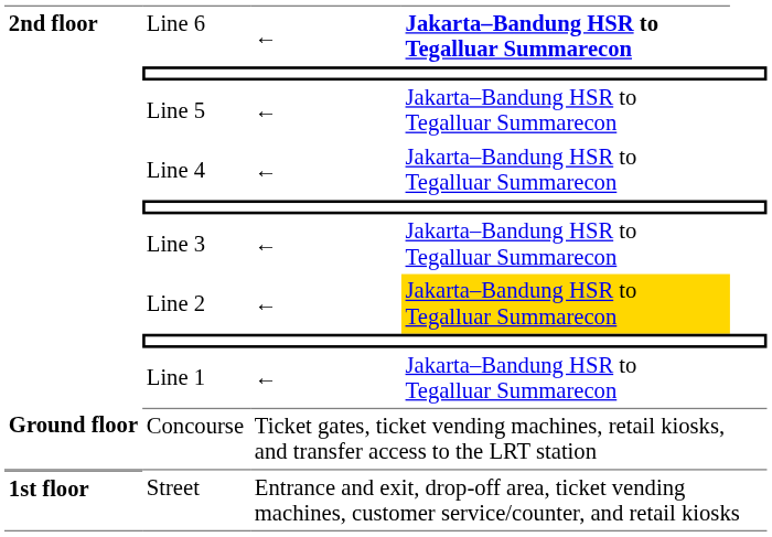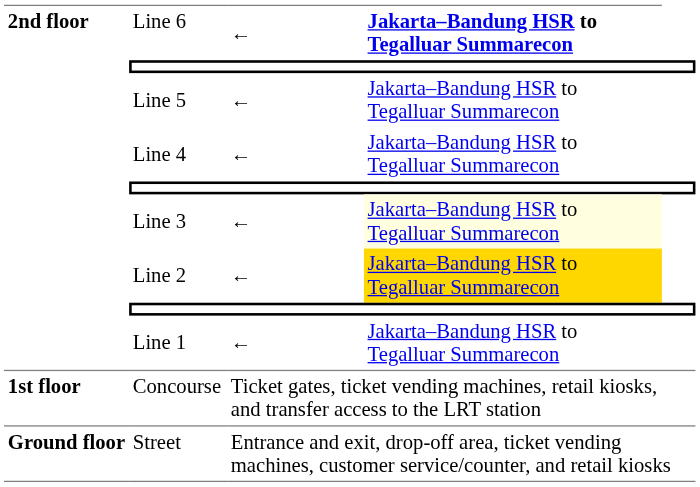 <table border="0" cellspacing="0" cellpadding="3">
 <tr>
 <td colspan="5" style="text-align:center"> </td>
 </tr>
 <tr>
 <td rowspan="9" style="border-top:solid 1px gray;" valign="top"><strong>2nd floor</strong></td>
 <td style="border-top:solid 1px gray;" valign="top" width="70">Line 6</td>
 <td style="border-top:solid 1px gray;" width="100">← </td>
 <td style="border-top:solid 1px gray;" width="225" valign="top"><strong> <a href='#'>Jakarta–Bandung HSR</a> to <a href='#'>Tegalluar Summarecon</a></strong></td>
 <td width="20"></td>
 </tr>
 <tr>
 <td colspan="4" style="border-top:solid 2px black;border-right:solid 2px black;border-left:solid 2px black;border-bottom:solid 2px black;"></td>
 </tr>
 <tr>
 <td>Line 5</td>
 <td>← </td>
 <td> <a href='#'>Jakarta–Bandung HSR</a> to <a href='#'>Tegalluar Summarecon</a></td>
 <td></td>
 </tr>
 <tr>
 <td>Line 4</td>
 <td>← </td>
 <td> <a href='#'>Jakarta–Bandung HSR</a> to <a href='#'>Tegalluar Summarecon</a></td>
 <td></td>
 </tr>
 <tr>
 <td colspan="4" style="border-top:solid 2px black;border-right:solid 2px black;border-left:solid 2px black;border-bottom:solid 2px black;"></td>
 </tr>
 <tr>
 <td>Line 3</td>
 <td>← </td>
-<td> <a href='#'>Jakarta–Bandung HSR</a> to <a href='#'>Tegalluar Summarecon</a></td>
+<td style="background: lightyellow;"> <a href='#'>Jakarta–Bandung HSR</a> to <a href='#'>Tegalluar Summarecon</a></td>
 <td></td>
 </tr>
 <tr>
 <td>Line 2</td>
 <td>← </td>
 <td style="background: gold;"> <a href='#'>Jakarta–Bandung HSR</a> to <a href='#'>Tegalluar Summarecon</a></td>
 <td></td>
 </tr>
 <tr>
 <td colspan="4" style="border:solid 2px black;"></td>
 </tr>
 <tr>
 <td>Line 1</td>
 <td>← </td>
 <td> <a href='#'>Jakarta–Bandung HSR</a> to <a href='#'>Tegalluar Summarecon</a></td>
 <td></td>
 </tr>
 <tr>
-<td style="border-bottom:solid 1px gray;" valign="top"><strong>Ground floor</strong></td>
+<td style="border-bottom:solid 1px gray;border-top:solid 1px gray" valign="top"><strong>1st floor</strong></td>
 <td style="border-bottom:solid 1px gray;border-top:solid 1px gray" valign="top">Concourse</td>
 <td colspan="3" style="border-bottom:solid 1px gray;border-top:solid 1px gray" valign="top">Ticket gates, ticket vending machines, retail kiosks, and transfer access to the LRT station</td>
 <td></td>
 </tr>
 <tr>
-<td style="border-bottom:solid 1px gray;border-top:solid 1px gray" valign="top"><strong>1st floor</strong></td>
+<td style="border-bottom:solid 1px gray;" valign="top"><strong>Ground floor</strong></td>
 <td style="border-bottom:solid 1px gray;" valign="top">Street</td>
 <td colspan="3" style="border-bottom:solid 1px gray;" valign="top">Entrance and exit, drop-off area, ticket vending machines, customer service/counter, and retail kiosks</td>
 </tr>
 </table>
